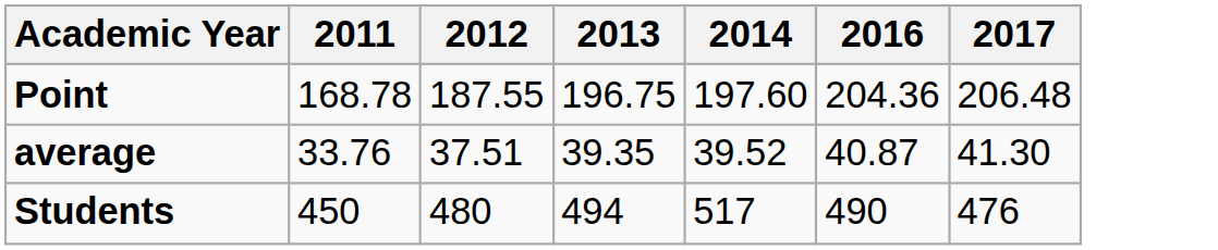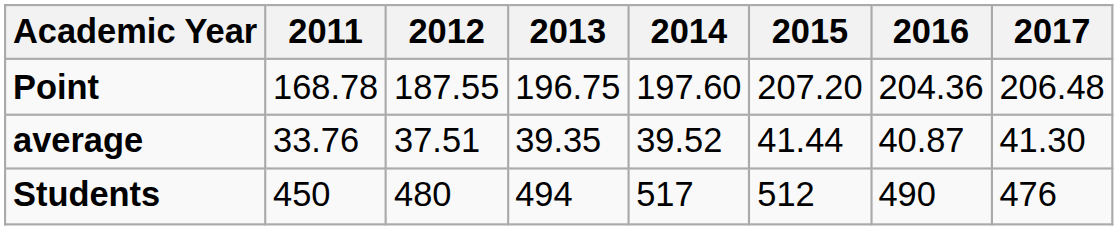 <table class="wikitable">
 <tr>
 <th>Academic Year</th>
 <th>2011</th>
 <th>2012</th>
 <th>2013</th>
 <th>2014</th>
+<th>2015</th>
 <th>2016</th>
 <th>2017</th>
 </tr>
 <tr>
 <td><strong>Point</strong></td>
 <td>168.78</td>
 <td>187.55</td>
 <td>196.75</td>
 <td>197.60</td>
+<td>207.20</td>
 <td>204.36</td>
 <td>206.48</td>
 </tr>
 <tr>
 <td><strong>average</strong></td>
 <td>33.76</td>
 <td>37.51</td>
 <td>39.35</td>
 <td>39.52</td>
+<td>41.44</td>
 <td>40.87</td>
 <td>41.30</td>
 </tr>
 <tr>
 <td><strong>Students</strong></td>
 <td>450</td>
 <td>480</td>
 <td>494</td>
 <td>517</td>
+<td>512</td>
 <td>490</td>
 <td>476</td>
 </tr>
 </table>
